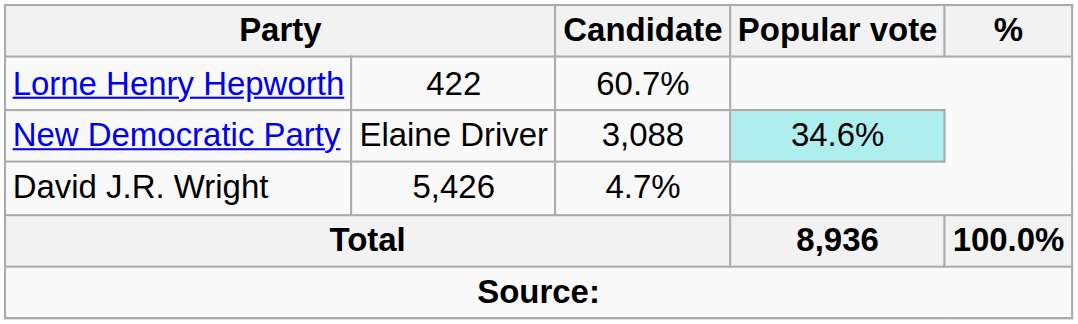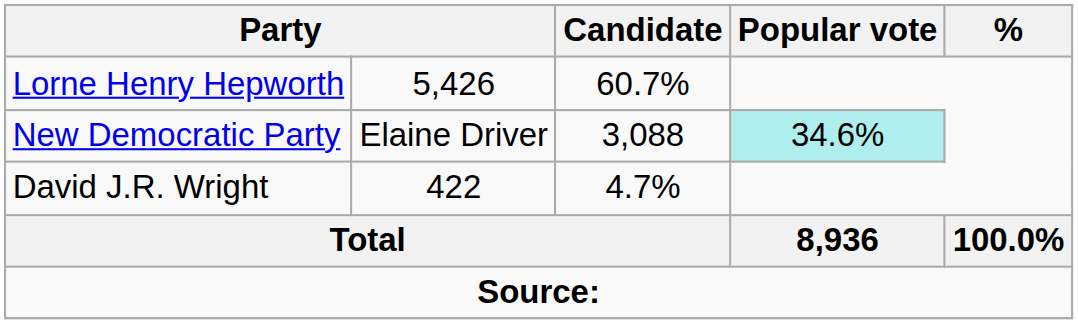 <table class="wikitable">
 <tr>
 <th colspan="2">Party</th>
 <th>Candidate</th>
 <th>Popular vote</th>
 <th>%</th>
 </tr>
 <tr>
 <td> <a href='#'>Lorne Henry Hepworth</a></td>
-<td align=center>422</td>
+<td align=center>5,426</td>
 <td align=center>60.7%</td>
 </tr>
 <tr>
 <td><a href='#'>New Democratic Party</a></td>
 <td>Elaine Driver</td>
 <td align=center>3,088</td>
 <td align=center style="background: paleturquoise;">34.6%</td>
 </tr>
 <tr>
 <td>David J.R. Wright</td>
-<td align=center>5,426</td>
+<td align=center>422</td>
 <td align=center>4.7%</td>
 </tr>
 <tr>
 <th colspan=3>Total</th>
 <th>8,936</th>
 <th>100.0%</th>
 </tr>
 <tr>
 <td align="center" colspan=5><strong>Source:</strong> </td>
 </tr>
 <tr>
 </tr>
 </table>
